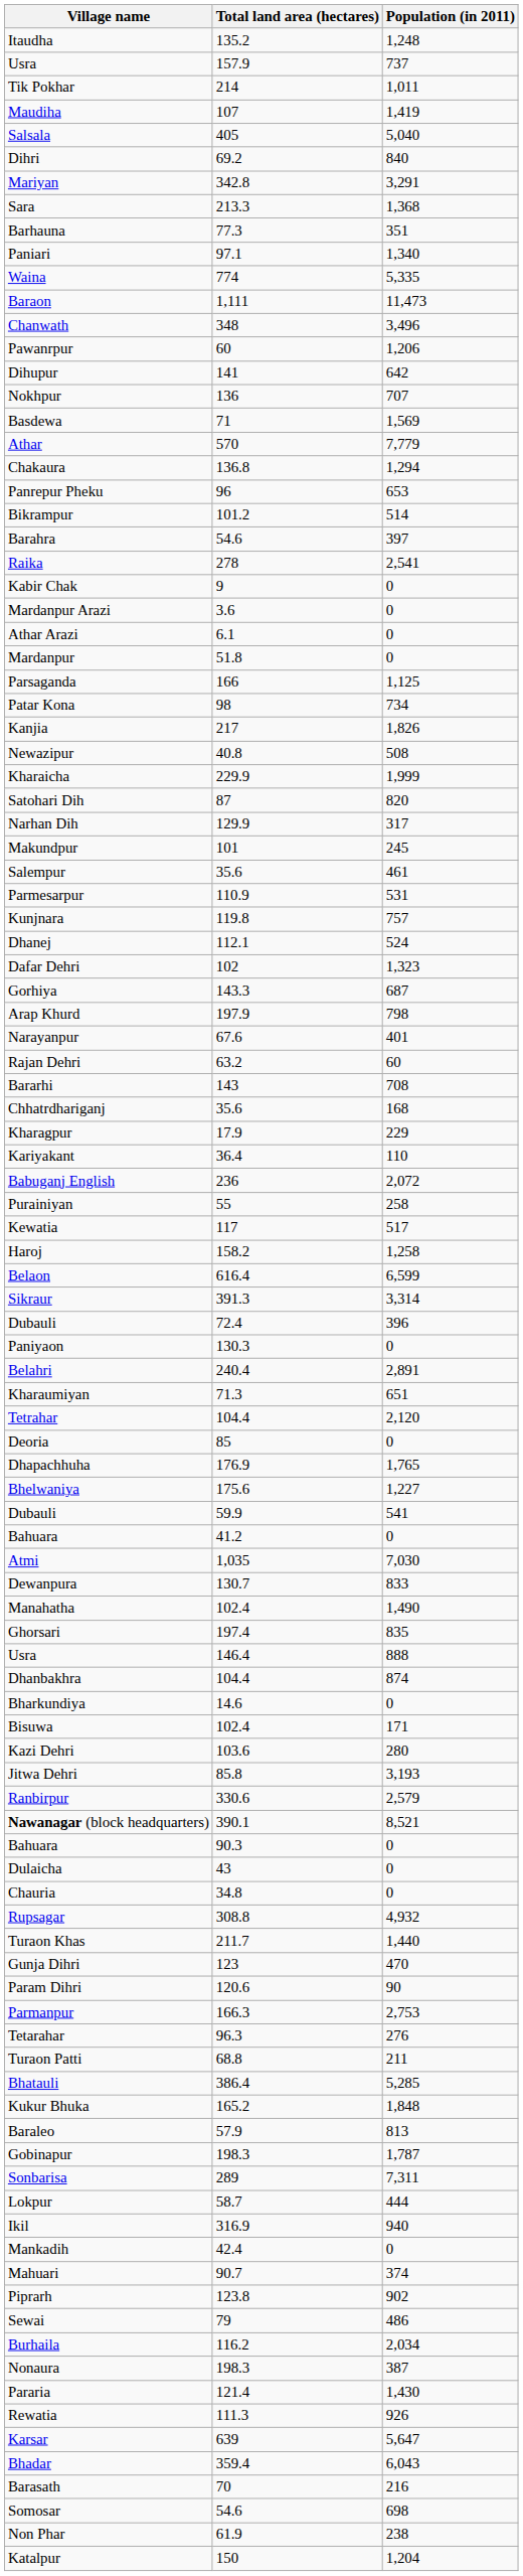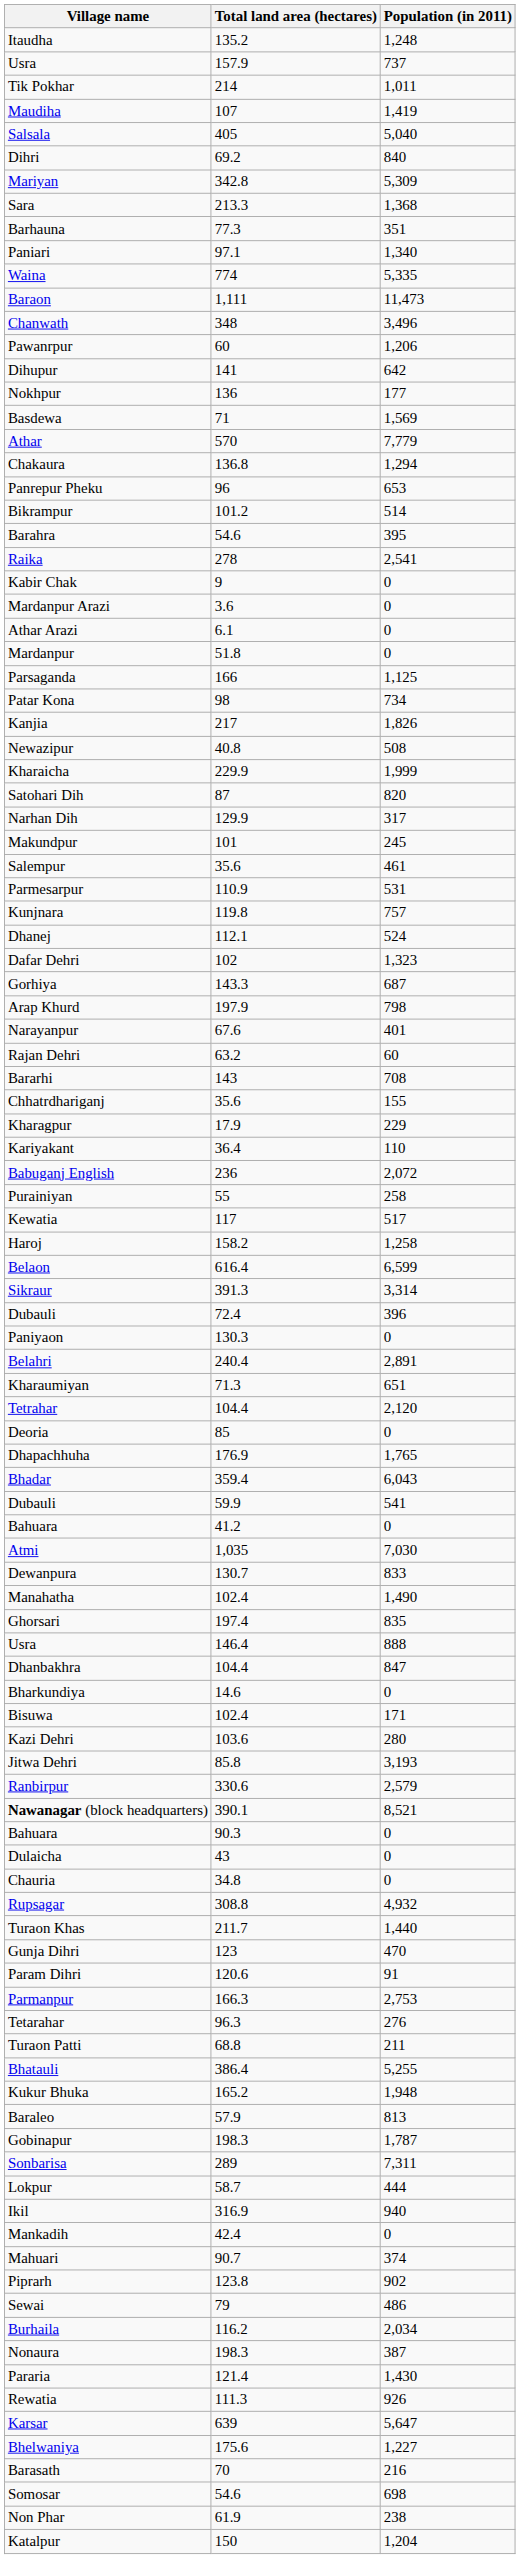 <table class="wikitable sortable">
 <tr>
 <th>Village name</th>
 <th>Total land area (hectares)</th>
 <th>Population (in 2011)</th>
 </tr>
 <tr>
 <td>Itaudha</td>
 <td>135.2</td>
 <td>1,248</td>
 </tr>
 <tr>
 <td>Usra</td>
 <td>157.9</td>
 <td>737</td>
 </tr>
 <tr>
 <td>Tik Pokhar</td>
 <td>214</td>
 <td>1,011</td>
 </tr>
 <tr>
 <td><a href='#'>Maudiha</a></td>
 <td>107</td>
 <td>1,419</td>
 </tr>
 <tr>
 <td><a href='#'>Salsala</a></td>
 <td>405</td>
 <td>5,040</td>
 </tr>
 <tr>
 <td>Dihri</td>
 <td>69.2</td>
 <td>840</td>
 </tr>
 <tr>
 <td><a href='#'>Mariyan</a></td>
 <td>342.8</td>
-<td>3,291</td>
+<td>5,309</td>
 </tr>
 <tr>
 <td>Sara</td>
 <td>213.3</td>
 <td>1,368</td>
 </tr>
 <tr>
 <td>Barhauna</td>
 <td>77.3</td>
 <td>351</td>
 </tr>
 <tr>
 <td>Paniari</td>
 <td>97.1</td>
 <td>1,340</td>
 </tr>
 <tr>
 <td><a href='#'>Waina</a></td>
 <td>774</td>
 <td>5,335</td>
 </tr>
 <tr>
 <td><a href='#'>Baraon</a></td>
 <td>1,111</td>
 <td>11,473</td>
 </tr>
 <tr>
 <td><a href='#'>Chanwath</a></td>
 <td>348</td>
 <td>3,496</td>
 </tr>
 <tr>
 <td>Pawanrpur</td>
 <td>60</td>
 <td>1,206</td>
 </tr>
 <tr>
 <td>Dihupur</td>
 <td>141</td>
 <td>642</td>
 </tr>
 <tr>
 <td>Nokhpur</td>
 <td>136</td>
-<td>707</td>
+<td>177</td>
 </tr>
 <tr>
 <td>Basdewa</td>
 <td>71</td>
 <td>1,569</td>
 </tr>
 <tr>
 <td><a href='#'>Athar</a></td>
 <td>570</td>
 <td>7,779</td>
 </tr>
 <tr>
 <td>Chakaura</td>
 <td>136.8</td>
 <td>1,294</td>
 </tr>
 <tr>
 <td>Panrepur Pheku</td>
 <td>96</td>
 <td>653</td>
 </tr>
 <tr>
 <td>Bikrampur</td>
 <td>101.2</td>
 <td>514</td>
 </tr>
 <tr>
 <td>Barahra</td>
 <td>54.6</td>
-<td>397</td>
+<td>395</td>
 </tr>
 <tr>
 <td><a href='#'>Raika</a></td>
 <td>278</td>
 <td>2,541</td>
 </tr>
 <tr>
 <td>Kabir Chak</td>
 <td>9</td>
 <td>0</td>
 </tr>
 <tr>
 <td>Mardanpur Arazi</td>
 <td>3.6</td>
 <td>0</td>
 </tr>
 <tr>
 <td>Athar Arazi</td>
 <td>6.1</td>
 <td>0</td>
 </tr>
 <tr>
 <td>Mardanpur</td>
 <td>51.8</td>
 <td>0</td>
 </tr>
 <tr>
 <td>Parsaganda</td>
 <td>166</td>
 <td>1,125</td>
 </tr>
 <tr>
 <td>Patar Kona</td>
 <td>98</td>
 <td>734</td>
 </tr>
 <tr>
 <td>Kanjia</td>
 <td>217</td>
 <td>1,826</td>
 </tr>
 <tr>
 <td>Newazipur</td>
 <td>40.8</td>
 <td>508</td>
 </tr>
 <tr>
 <td>Kharaicha</td>
 <td>229.9</td>
 <td>1,999</td>
 </tr>
 <tr>
 <td>Satohari Dih</td>
 <td>87</td>
 <td>820</td>
 </tr>
 <tr>
 <td>Narhan Dih</td>
 <td>129.9</td>
 <td>317</td>
 </tr>
 <tr>
 <td>Makundpur</td>
 <td>101</td>
 <td>245</td>
 </tr>
 <tr>
 <td>Salempur</td>
 <td>35.6</td>
 <td>461</td>
 </tr>
 <tr>
 <td>Parmesarpur</td>
 <td>110.9</td>
 <td>531</td>
 </tr>
 <tr>
 <td>Kunjnara</td>
 <td>119.8</td>
 <td>757</td>
 </tr>
 <tr>
 <td>Dhanej</td>
 <td>112.1</td>
 <td>524</td>
 </tr>
 <tr>
 <td>Dafar Dehri</td>
 <td>102</td>
 <td>1,323</td>
 </tr>
 <tr>
 <td>Gorhiya</td>
 <td>143.3</td>
 <td>687</td>
 </tr>
 <tr>
 <td>Arap Khurd</td>
 <td>197.9</td>
 <td>798</td>
 </tr>
 <tr>
 <td>Narayanpur</td>
 <td>67.6</td>
 <td>401</td>
 </tr>
 <tr>
 <td>Rajan Dehri</td>
 <td>63.2</td>
 <td>60</td>
 </tr>
 <tr>
 <td>Bararhi</td>
 <td>143</td>
 <td>708</td>
 </tr>
 <tr>
 <td>Chhatrdhariganj</td>
 <td>35.6</td>
-<td>168</td>
+<td>155</td>
 </tr>
 <tr>
 <td>Kharagpur</td>
 <td>17.9</td>
 <td>229</td>
 </tr>
 <tr>
 <td>Kariyakant</td>
 <td>36.4</td>
 <td>110</td>
 </tr>
 <tr>
 <td><a href='#'>Babuganj English</a></td>
 <td>236</td>
 <td>2,072</td>
 </tr>
 <tr>
 <td>Purainiyan</td>
 <td>55</td>
 <td>258</td>
 </tr>
 <tr>
 <td>Kewatia</td>
 <td>117</td>
 <td>517</td>
 </tr>
 <tr>
 <td>Haroj</td>
 <td>158.2</td>
 <td>1,258</td>
 </tr>
 <tr>
 <td><a href='#'>Belaon</a></td>
 <td>616.4</td>
 <td>6,599</td>
 </tr>
 <tr>
 <td><a href='#'>Sikraur</a></td>
 <td>391.3</td>
 <td>3,314</td>
 </tr>
 <tr>
 <td>Dubauli</td>
 <td>72.4</td>
 <td>396</td>
 </tr>
 <tr>
 <td>Paniyaon</td>
 <td>130.3</td>
 <td>0</td>
 </tr>
 <tr>
 <td><a href='#'>Belahri</a></td>
 <td>240.4</td>
 <td>2,891</td>
 </tr>
 <tr>
 <td>Kharaumiyan</td>
 <td>71.3</td>
 <td>651</td>
 </tr>
 <tr>
 <td><a href='#'>Tetrahar</a></td>
 <td>104.4</td>
 <td>2,120</td>
 </tr>
 <tr>
 <td>Deoria</td>
 <td>85</td>
 <td>0</td>
 </tr>
 <tr>
 <td>Dhapachhuha</td>
 <td>176.9</td>
 <td>1,765</td>
 </tr>
 <tr>
-<td><a href='#'>Bhelwaniya</a></td>
-<td>175.6</td>
-<td>1,227</td>
+<td><a href='#'>Bhadar</a></td>
+<td>359.4</td>
+<td>6,043</td>
 </tr>
 <tr>
 <td>Dubauli</td>
 <td>59.9</td>
 <td>541</td>
 </tr>
 <tr>
 <td>Bahuara</td>
 <td>41.2</td>
 <td>0</td>
 </tr>
 <tr>
 <td><a href='#'>Atmi</a></td>
 <td>1,035</td>
 <td>7,030</td>
 </tr>
 <tr>
 <td>Dewanpura</td>
 <td>130.7</td>
 <td>833</td>
 </tr>
 <tr>
 <td>Manahatha</td>
 <td>102.4</td>
 <td>1,490</td>
 </tr>
 <tr>
 <td>Ghorsari</td>
 <td>197.4</td>
 <td>835</td>
 </tr>
 <tr>
 <td>Usra</td>
 <td>146.4</td>
 <td>888</td>
 </tr>
 <tr>
 <td>Dhanbakhra</td>
 <td>104.4</td>
-<td>874</td>
+<td>847</td>
 </tr>
 <tr>
 <td>Bharkundiya</td>
 <td>14.6</td>
 <td>0</td>
 </tr>
 <tr>
 <td>Bisuwa</td>
 <td>102.4</td>
 <td>171</td>
 </tr>
 <tr>
 <td>Kazi Dehri</td>
 <td>103.6</td>
 <td>280</td>
 </tr>
 <tr>
 <td>Jitwa Dehri</td>
 <td>85.8</td>
 <td>3,193</td>
 </tr>
 <tr>
 <td><a href='#'>Ranbirpur</a></td>
 <td>330.6</td>
 <td>2,579</td>
 </tr>
 <tr>
 <td><strong>Nawanagar</strong> (block headquarters)</td>
 <td>390.1</td>
 <td>8,521</td>
 </tr>
 <tr>
 <td>Bahuara</td>
 <td>90.3</td>
 <td>0</td>
 </tr>
 <tr>
 <td>Dulaicha</td>
 <td>43</td>
 <td>0</td>
 </tr>
 <tr>
 <td>Chauria</td>
 <td>34.8</td>
 <td>0</td>
 </tr>
 <tr>
 <td><a href='#'>Rupsagar</a></td>
 <td>308.8</td>
 <td>4,932</td>
 </tr>
 <tr>
 <td>Turaon Khas</td>
 <td>211.7</td>
 <td>1,440</td>
 </tr>
 <tr>
 <td>Gunja Dihri</td>
 <td>123</td>
 <td>470</td>
 </tr>
 <tr>
 <td>Param Dihri</td>
 <td>120.6</td>
-<td>90</td>
+<td>91</td>
 </tr>
 <tr>
 <td><a href='#'>Parmanpur</a></td>
 <td>166.3</td>
 <td>2,753</td>
 </tr>
 <tr>
 <td>Tetarahar</td>
 <td>96.3</td>
 <td>276</td>
 </tr>
 <tr>
 <td>Turaon Patti</td>
 <td>68.8</td>
 <td>211</td>
 </tr>
 <tr>
 <td><a href='#'>Bhatauli</a></td>
 <td>386.4</td>
-<td>5,285</td>
+<td>5,255</td>
 </tr>
 <tr>
 <td>Kukur Bhuka</td>
 <td>165.2</td>
-<td>1,848</td>
+<td>1,948</td>
 </tr>
 <tr>
 <td>Baraleo</td>
 <td>57.9</td>
 <td>813</td>
 </tr>
 <tr>
 <td>Gobinapur</td>
 <td>198.3</td>
 <td>1,787</td>
 </tr>
 <tr>
 <td><a href='#'>Sonbarisa</a></td>
 <td>289</td>
 <td>7,311</td>
 </tr>
 <tr>
 <td>Lokpur</td>
 <td>58.7</td>
 <td>444</td>
 </tr>
 <tr>
 <td>Ikil</td>
 <td>316.9</td>
 <td>940</td>
 </tr>
 <tr>
 <td>Mankadih</td>
 <td>42.4</td>
 <td>0</td>
 </tr>
 <tr>
 <td>Mahuari</td>
 <td>90.7</td>
 <td>374</td>
 </tr>
 <tr>
 <td>Piprarh</td>
 <td>123.8</td>
 <td>902</td>
 </tr>
 <tr>
 <td>Sewai</td>
 <td>79</td>
 <td>486</td>
 </tr>
 <tr>
 <td><a href='#'>Burhaila</a></td>
 <td>116.2</td>
 <td>2,034</td>
 </tr>
 <tr>
 <td>Nonaura</td>
 <td>198.3</td>
 <td>387</td>
 </tr>
 <tr>
 <td>Pararia</td>
 <td>121.4</td>
 <td>1,430</td>
 </tr>
 <tr>
 <td>Rewatia</td>
 <td>111.3</td>
 <td>926</td>
 </tr>
 <tr>
 <td><a href='#'>Karsar</a></td>
 <td>639</td>
 <td>5,647</td>
 </tr>
 <tr>
-<td><a href='#'>Bhadar</a></td>
-<td>359.4</td>
-<td>6,043</td>
+<td><a href='#'>Bhelwaniya</a></td>
+<td>175.6</td>
+<td>1,227</td>
 </tr>
 <tr>
 <td>Barasath</td>
 <td>70</td>
 <td>216</td>
 </tr>
 <tr>
 <td>Somosar</td>
 <td>54.6</td>
 <td>698</td>
 </tr>
 <tr>
 <td>Non Phar</td>
 <td>61.9</td>
 <td>238</td>
 </tr>
 <tr>
 <td>Katalpur</td>
 <td>150</td>
 <td>1,204</td>
 </tr>
 </table>
